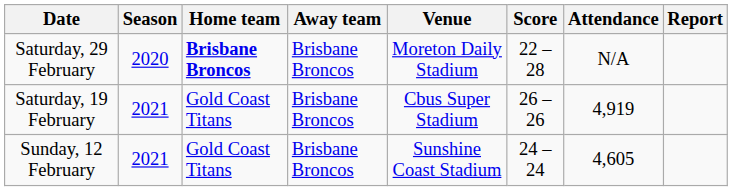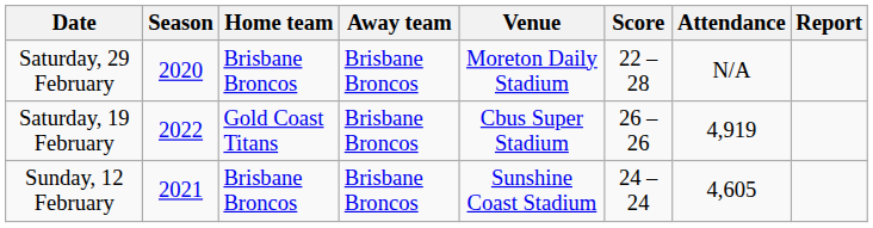 <table class="wikitable" style="text-align:center;" width="100%">
 <tr>
 <th>Date</th>
 <th>Season</th>
 <th>Home team</th>
 <th>Away team</th>
 <th>Venue</th>
 <th>Score</th>
 <th>Attendance</th>
 <th>Report</th>
 </tr>
 <tr>
 <td>Saturday, 29 February</td>
 <td><a href='#'>2020</a></td>
-<td style="text-align:left;"><strong> <a href='#'>Brisbane Broncos</a></strong></td>
+<td style="text-align:left;"> <a href='#'>Brisbane Broncos</a></td>
 <td style="text-align:left;"> <a href='#'>Brisbane Broncos</a></td>
 <td><a href='#'>Moreton Daily Stadium</a></td>
 <td>22 – 28</td>
 <td>N/A</td>
 <td></td>
 </tr>
 <tr>
 <td>Saturday, 19 February</td>
-<td><a href='#'>2021</a></td>
+<td><a href='#'>2022</a></td>
 <td style="text-align:left;"> <a href='#'>Gold Coast Titans</a></td>
 <td style="text-align:left;"> <a href='#'>Brisbane Broncos</a></td>
 <td><a href='#'>Cbus Super Stadium</a></td>
 <td>26 – 26</td>
 <td>4,919</td>
 <td></td>
 </tr>
 <tr>
 <td>Sunday, 12 February</td>
 <td><a href='#'>2021</a></td>
-<td style="text-align:left;"> <a href='#'>Gold Coast Titans</a></td>
+<td style="text-align:left;"> <a href='#'>Brisbane Broncos</a></td>
 <td style="text-align:left;"> <a href='#'>Brisbane Broncos</a></td>
 <td><a href='#'>Sunshine Coast Stadium</a></td>
 <td>24 – 24</td>
 <td>4,605</td>
 <td></td>
 </tr>
 </table>
